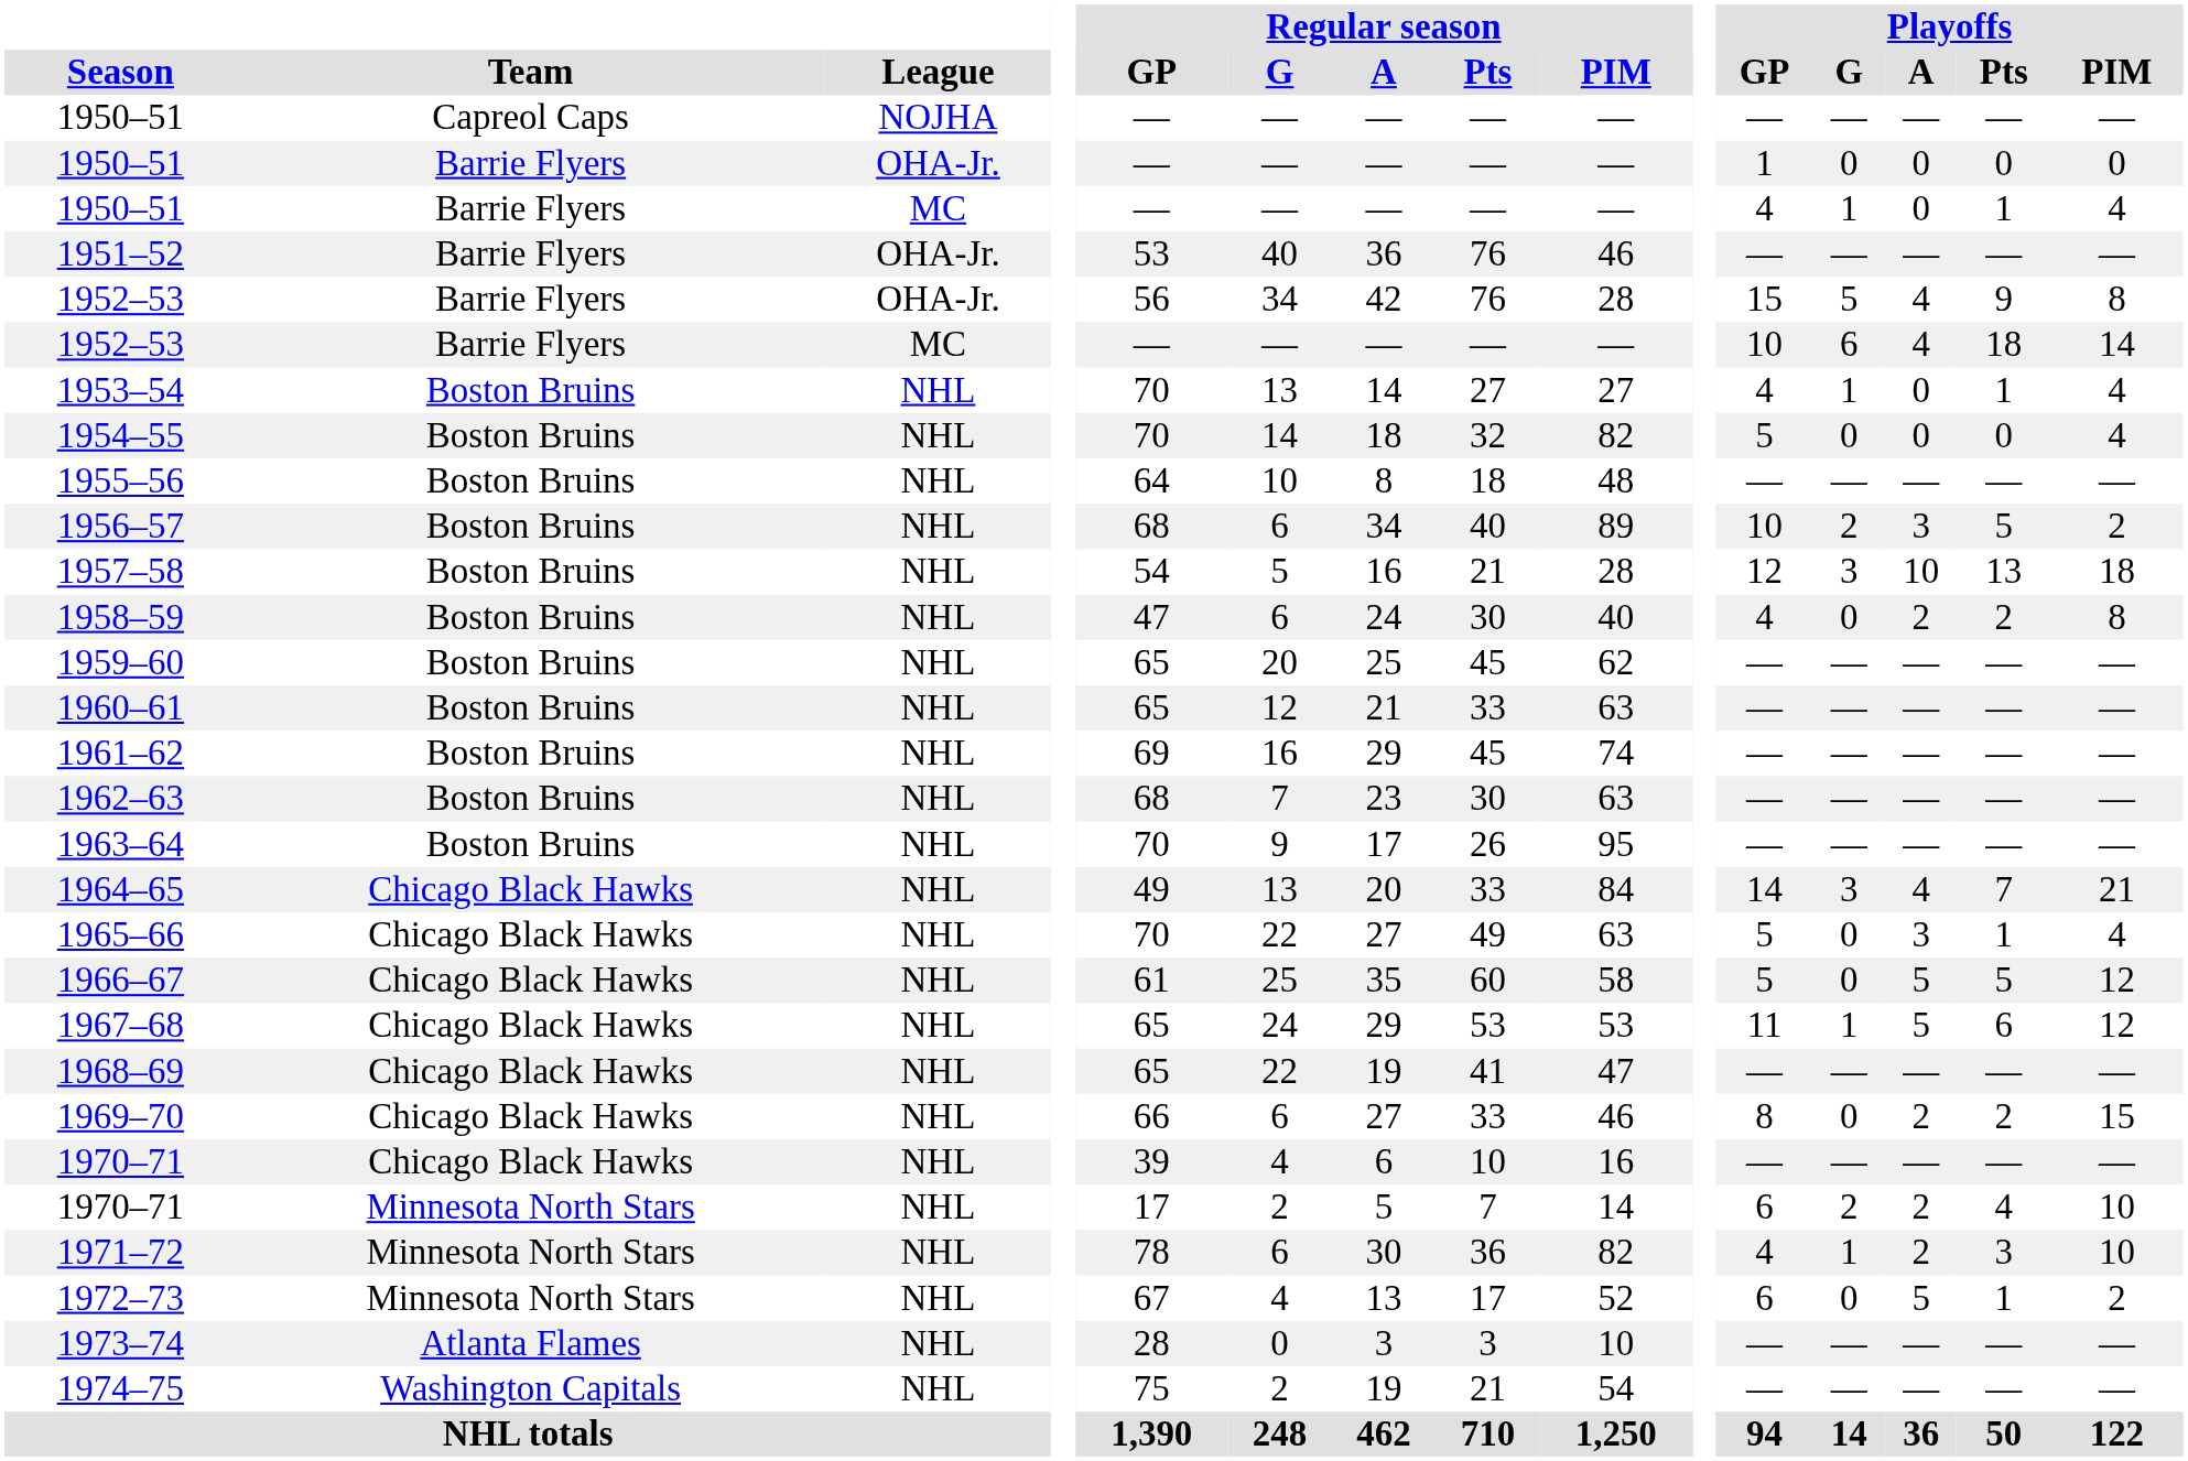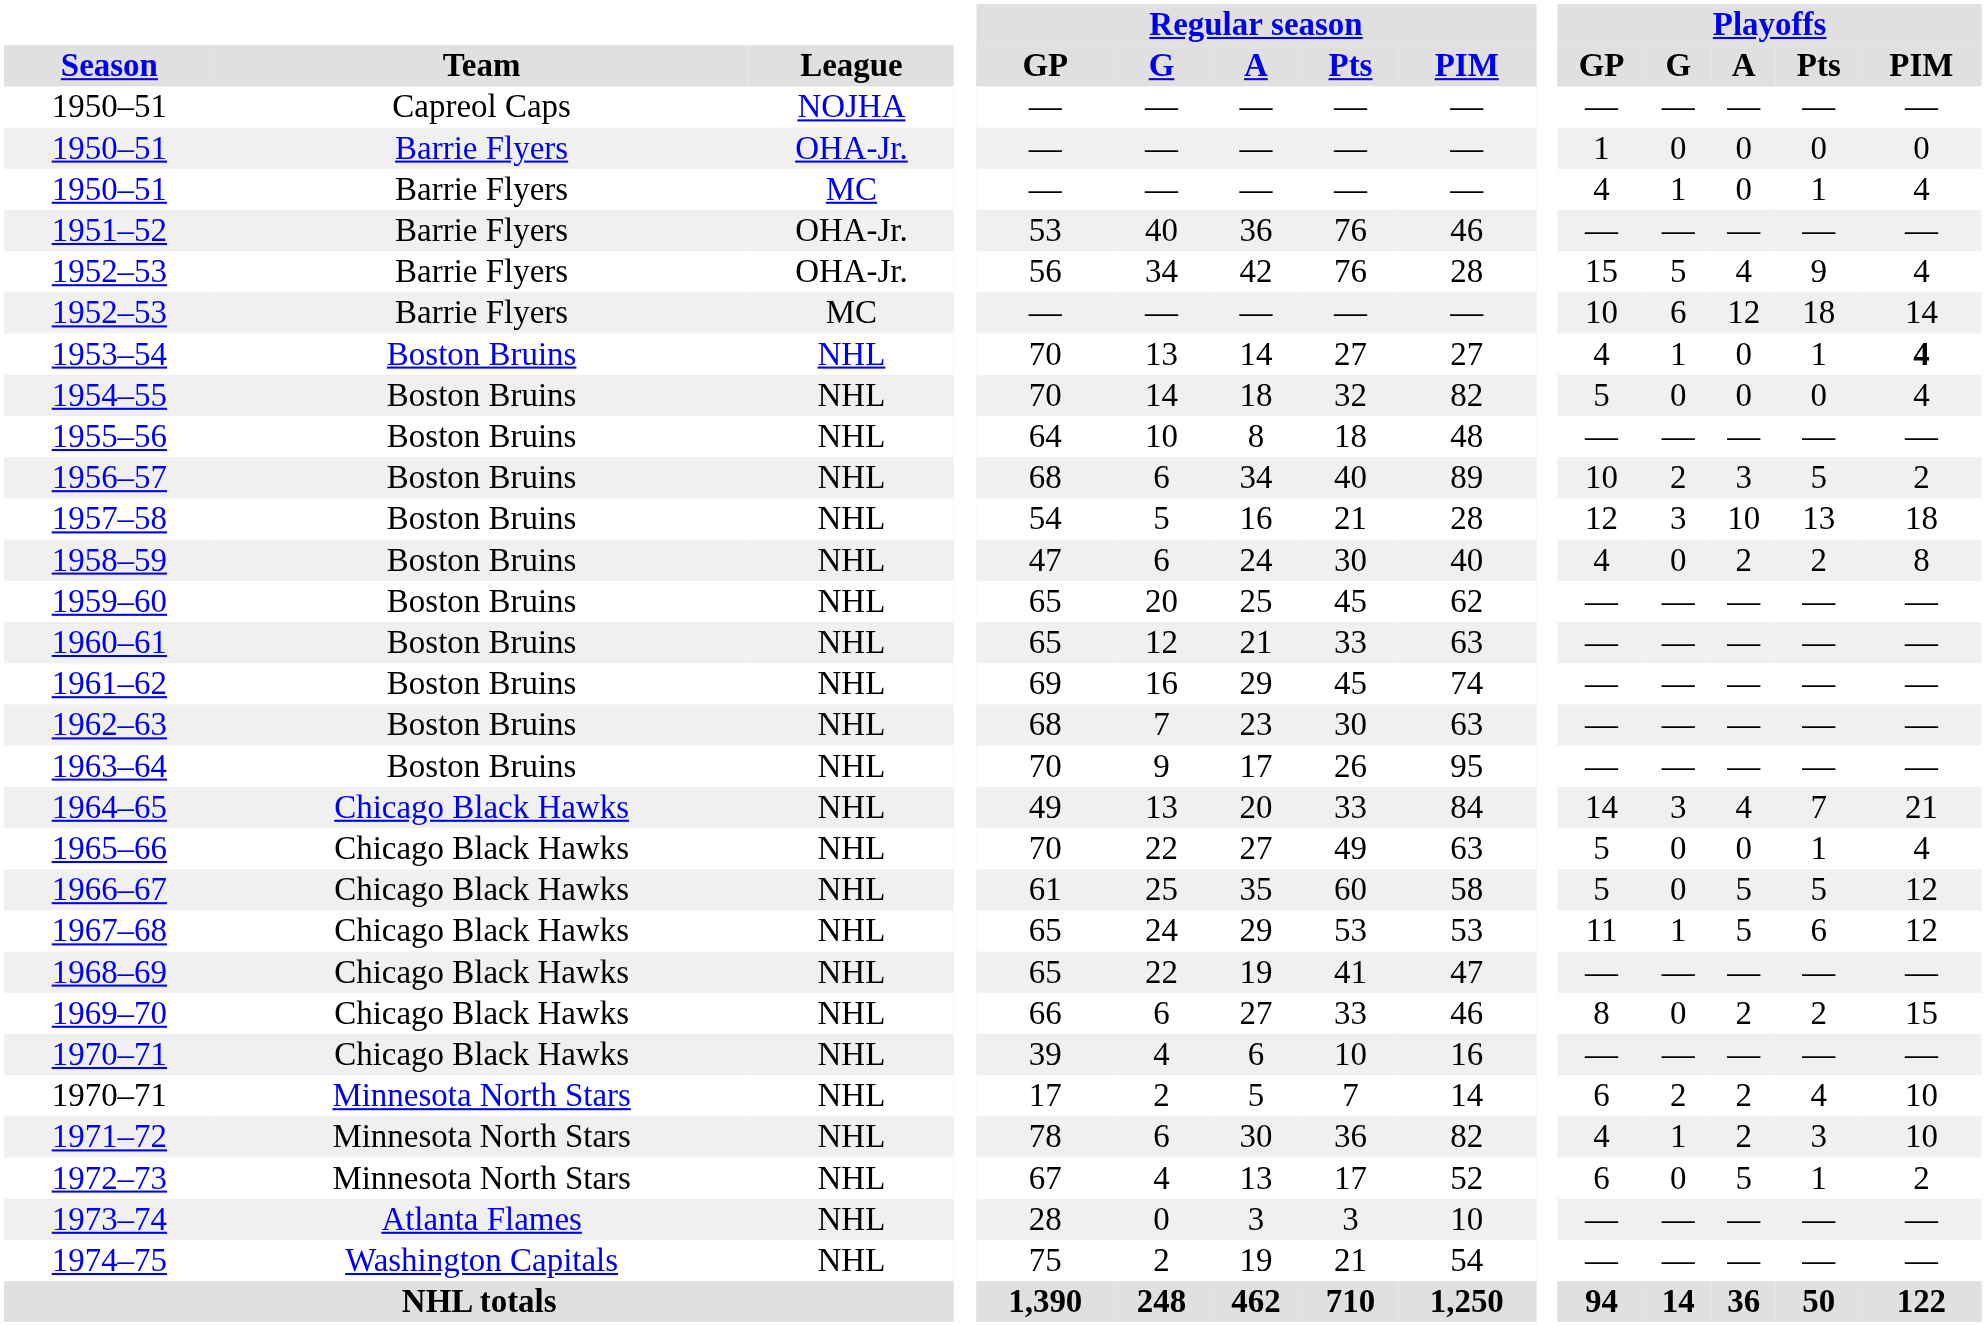 <table border="0" cellpadding="1" cellspacing="0" style="text-align:center; width:60em;">
 <tr style="background:#e0e0e0;">
 <th colspan="3"  bgcolor="#ffffff"> </th>
 <th rowspan="99" bgcolor="#ffffff"> </th>
 <th colspan="5"><a href='#'>Regular season</a></th>
 <th rowspan="99" bgcolor="#ffffff"> </th>
 <th colspan="5"><a href='#'>Playoffs</a></th>
 </tr>
 <tr style="background:#e0e0e0;">
 <th><a href='#'>Season</a></th>
 <th>Team</th>
 <th>League</th>
 <th>GP</th>
 <th><a href='#'>G</a></th>
 <th><a href='#'>A</a></th>
 <th><a href='#'>Pts</a></th>
 <th><a href='#'>PIM</a></th>
 <th>GP</th>
 <th>G</th>
 <th>A</th>
 <th>Pts</th>
 <th>PIM</th>
 </tr>
 <tr>
 <td>1950–51</td>
 <td>Capreol Caps</td>
 <td><a href='#'>NOJHA</a></td>
 <td>—</td>
 <td>—</td>
 <td>—</td>
 <td>—</td>
 <td>—</td>
 <td>—</td>
 <td>—</td>
 <td>—</td>
 <td>—</td>
 <td>—</td>
 </tr>
 <tr style="background:#f0f0f0;">
 <td><a href='#'>1950–51</a></td>
 <td><a href='#'>Barrie Flyers</a></td>
 <td><a href='#'>OHA-Jr.</a></td>
 <td>—</td>
 <td>—</td>
 <td>—</td>
 <td>—</td>
 <td>—</td>
 <td>1</td>
 <td>0</td>
 <td>0</td>
 <td>0</td>
 <td>0</td>
 </tr>
 <tr>
 <td><a href='#'>1950–51</a></td>
 <td>Barrie Flyers</td>
 <td><a href='#'>MC</a></td>
 <td>—</td>
 <td>—</td>
 <td>—</td>
 <td>—</td>
 <td>—</td>
 <td>4</td>
 <td>1</td>
 <td>0</td>
 <td>1</td>
 <td>4</td>
 </tr>
 <tr style="background:#f0f0f0;">
 <td><a href='#'>1951–52</a></td>
 <td>Barrie Flyers</td>
 <td>OHA-Jr.</td>
 <td>53</td>
 <td>40</td>
 <td>36</td>
 <td>76</td>
 <td>46</td>
 <td>—</td>
 <td>—</td>
 <td>—</td>
 <td>—</td>
 <td>—</td>
 </tr>
 <tr>
 <td><a href='#'>1952–53</a></td>
 <td>Barrie Flyers</td>
 <td>OHA-Jr.</td>
 <td>56</td>
 <td>34</td>
 <td>42</td>
 <td>76</td>
 <td>28</td>
 <td>15</td>
 <td>5</td>
 <td>4</td>
 <td>9</td>
-<td>8</td>
+<td>4</td>
 </tr>
 <tr style="background:#f0f0f0;">
 <td><a href='#'>1952–53</a></td>
 <td>Barrie Flyers</td>
 <td>MC</td>
 <td>—</td>
 <td>—</td>
 <td>—</td>
 <td>—</td>
 <td>—</td>
 <td>10</td>
 <td>6</td>
-<td>4</td>
+<td>12</td>
 <td>18</td>
 <td>14</td>
 </tr>
 <tr>
 <td><a href='#'>1953–54</a></td>
 <td><a href='#'>Boston Bruins</a></td>
 <td><a href='#'>NHL</a></td>
 <td>70</td>
 <td>13</td>
 <td>14</td>
 <td>27</td>
 <td>27</td>
 <td>4</td>
 <td>1</td>
 <td>0</td>
 <td>1</td>
-<td>4</td>
+<td><strong>4</strong></td>
 </tr>
 <tr style="background:#f0f0f0;">
 <td><a href='#'>1954–55</a></td>
 <td>Boston Bruins</td>
 <td>NHL</td>
 <td>70</td>
 <td>14</td>
 <td>18</td>
 <td>32</td>
 <td>82</td>
 <td>5</td>
 <td>0</td>
 <td>0</td>
 <td>0</td>
 <td>4</td>
 </tr>
 <tr>
 <td><a href='#'>1955–56</a></td>
 <td>Boston Bruins</td>
 <td>NHL</td>
 <td>64</td>
 <td>10</td>
 <td>8</td>
 <td>18</td>
 <td>48</td>
 <td>—</td>
 <td>—</td>
 <td>—</td>
 <td>—</td>
 <td>—</td>
 </tr>
 <tr style="background:#f0f0f0;">
 <td><a href='#'>1956–57</a></td>
 <td>Boston Bruins</td>
 <td>NHL</td>
 <td>68</td>
 <td>6</td>
 <td>34</td>
 <td>40</td>
 <td>89</td>
 <td>10</td>
 <td>2</td>
 <td>3</td>
 <td>5</td>
 <td>2</td>
 </tr>
 <tr>
 <td><a href='#'>1957–58</a></td>
 <td>Boston Bruins</td>
 <td>NHL</td>
 <td>54</td>
 <td>5</td>
 <td>16</td>
 <td>21</td>
 <td>28</td>
 <td>12</td>
 <td>3</td>
 <td>10</td>
 <td>13</td>
 <td>18</td>
 </tr>
 <tr style="background:#f0f0f0;">
 <td><a href='#'>1958–59</a></td>
 <td>Boston Bruins</td>
 <td>NHL</td>
 <td>47</td>
 <td>6</td>
 <td>24</td>
 <td>30</td>
 <td>40</td>
 <td>4</td>
 <td>0</td>
 <td>2</td>
 <td>2</td>
 <td>8</td>
 </tr>
 <tr>
 <td><a href='#'>1959–60</a></td>
 <td>Boston Bruins</td>
 <td>NHL</td>
 <td>65</td>
 <td>20</td>
 <td>25</td>
 <td>45</td>
 <td>62</td>
 <td>—</td>
 <td>—</td>
 <td>—</td>
 <td>—</td>
 <td>—</td>
 </tr>
 <tr style="background:#f0f0f0;">
 <td><a href='#'>1960–61</a></td>
 <td>Boston Bruins</td>
 <td>NHL</td>
 <td>65</td>
 <td>12</td>
 <td>21</td>
 <td>33</td>
 <td>63</td>
 <td>—</td>
 <td>—</td>
 <td>—</td>
 <td>—</td>
 <td>—</td>
 </tr>
 <tr>
 <td><a href='#'>1961–62</a></td>
 <td>Boston Bruins</td>
 <td>NHL</td>
 <td>69</td>
 <td>16</td>
 <td>29</td>
 <td>45</td>
 <td>74</td>
 <td>—</td>
 <td>—</td>
 <td>—</td>
 <td>—</td>
 <td>—</td>
 </tr>
 <tr style="background:#f0f0f0;">
 <td><a href='#'>1962–63</a></td>
 <td>Boston Bruins</td>
 <td>NHL</td>
 <td>68</td>
 <td>7</td>
 <td>23</td>
 <td>30</td>
 <td>63</td>
 <td>—</td>
 <td>—</td>
 <td>—</td>
 <td>—</td>
 <td>—</td>
 </tr>
 <tr>
 <td><a href='#'>1963–64</a></td>
 <td>Boston Bruins</td>
 <td>NHL</td>
 <td>70</td>
 <td>9</td>
 <td>17</td>
 <td>26</td>
 <td>95</td>
 <td>—</td>
 <td>—</td>
 <td>—</td>
 <td>—</td>
 <td>—</td>
 </tr>
 <tr style="background:#f0f0f0;">
 <td><a href='#'>1964–65</a></td>
 <td><a href='#'>Chicago Black Hawks</a></td>
 <td>NHL</td>
 <td>49</td>
 <td>13</td>
 <td>20</td>
 <td>33</td>
 <td>84</td>
 <td>14</td>
 <td>3</td>
 <td>4</td>
 <td>7</td>
 <td>21</td>
 </tr>
 <tr>
 <td><a href='#'>1965–66</a></td>
 <td>Chicago Black Hawks</td>
 <td>NHL</td>
 <td>70</td>
 <td>22</td>
 <td>27</td>
 <td>49</td>
 <td>63</td>
 <td>5</td>
 <td>0</td>
-<td>3</td>
+<td>0</td>
 <td>1</td>
 <td>4</td>
 </tr>
 <tr style="background:#f0f0f0;">
 <td><a href='#'>1966–67</a></td>
 <td>Chicago Black Hawks</td>
 <td>NHL</td>
 <td>61</td>
 <td>25</td>
 <td>35</td>
 <td>60</td>
 <td>58</td>
 <td>5</td>
 <td>0</td>
 <td>5</td>
 <td>5</td>
 <td>12</td>
 </tr>
 <tr>
 <td><a href='#'>1967–68</a></td>
 <td>Chicago Black Hawks</td>
 <td>NHL</td>
 <td>65</td>
 <td>24</td>
 <td>29</td>
 <td>53</td>
 <td>53</td>
 <td>11</td>
 <td>1</td>
 <td>5</td>
 <td>6</td>
 <td>12</td>
 </tr>
 <tr style="background:#f0f0f0;">
 <td><a href='#'>1968–69</a></td>
 <td>Chicago Black Hawks</td>
 <td>NHL</td>
 <td>65</td>
 <td>22</td>
 <td>19</td>
 <td>41</td>
 <td>47</td>
 <td>—</td>
 <td>—</td>
 <td>—</td>
 <td>—</td>
 <td>—</td>
 </tr>
 <tr>
 <td><a href='#'>1969–70</a></td>
 <td>Chicago Black Hawks</td>
 <td>NHL</td>
 <td>66</td>
 <td>6</td>
 <td>27</td>
 <td>33</td>
 <td>46</td>
 <td>8</td>
 <td>0</td>
 <td>2</td>
 <td>2</td>
 <td>15</td>
 </tr>
 <tr style="background:#f0f0f0;">
 <td><a href='#'>1970–71</a></td>
 <td>Chicago Black Hawks</td>
 <td>NHL</td>
 <td>39</td>
 <td>4</td>
 <td>6</td>
 <td>10</td>
 <td>16</td>
 <td>—</td>
 <td>—</td>
 <td>—</td>
 <td>—</td>
 <td>—</td>
 </tr>
 <tr>
 <td>1970–71</td>
 <td><a href='#'>Minnesota North Stars</a></td>
 <td>NHL</td>
 <td>17</td>
 <td>2</td>
 <td>5</td>
 <td>7</td>
 <td>14</td>
 <td>6</td>
 <td>2</td>
 <td>2</td>
 <td>4</td>
 <td>10</td>
 </tr>
 <tr style="background:#f0f0f0;">
 <td><a href='#'>1971–72</a></td>
 <td>Minnesota North Stars</td>
 <td>NHL</td>
 <td>78</td>
 <td>6</td>
 <td>30</td>
 <td>36</td>
 <td>82</td>
 <td>4</td>
 <td>1</td>
 <td>2</td>
 <td>3</td>
 <td>10</td>
 </tr>
 <tr>
 <td><a href='#'>1972–73</a></td>
 <td>Minnesota North Stars</td>
 <td>NHL</td>
 <td>67</td>
 <td>4</td>
 <td>13</td>
 <td>17</td>
 <td>52</td>
 <td>6</td>
 <td>0</td>
 <td>5</td>
 <td>1</td>
 <td>2</td>
 </tr>
 <tr style="background:#f0f0f0;">
 <td><a href='#'>1973–74</a></td>
 <td><a href='#'>Atlanta Flames</a></td>
 <td>NHL</td>
 <td>28</td>
 <td>0</td>
 <td>3</td>
 <td>3</td>
 <td>10</td>
 <td>—</td>
 <td>—</td>
 <td>—</td>
 <td>—</td>
 <td>—</td>
 </tr>
 <tr>
 <td><a href='#'>1974–75</a></td>
 <td><a href='#'>Washington Capitals</a></td>
 <td>NHL</td>
 <td>75</td>
 <td>2</td>
 <td>19</td>
 <td>21</td>
 <td>54</td>
 <td>—</td>
 <td>—</td>
 <td>—</td>
 <td>—</td>
 <td>—</td>
 </tr>
 <tr style="background:#e0e0e0;">
 <th colspan="3">NHL totals</th>
 <th>1,390</th>
 <th>248</th>
 <th>462</th>
 <th>710</th>
 <th>1,250</th>
 <th>94</th>
 <th>14</th>
 <th>36</th>
 <th>50</th>
 <th>122</th>
 </tr>
 </table>
